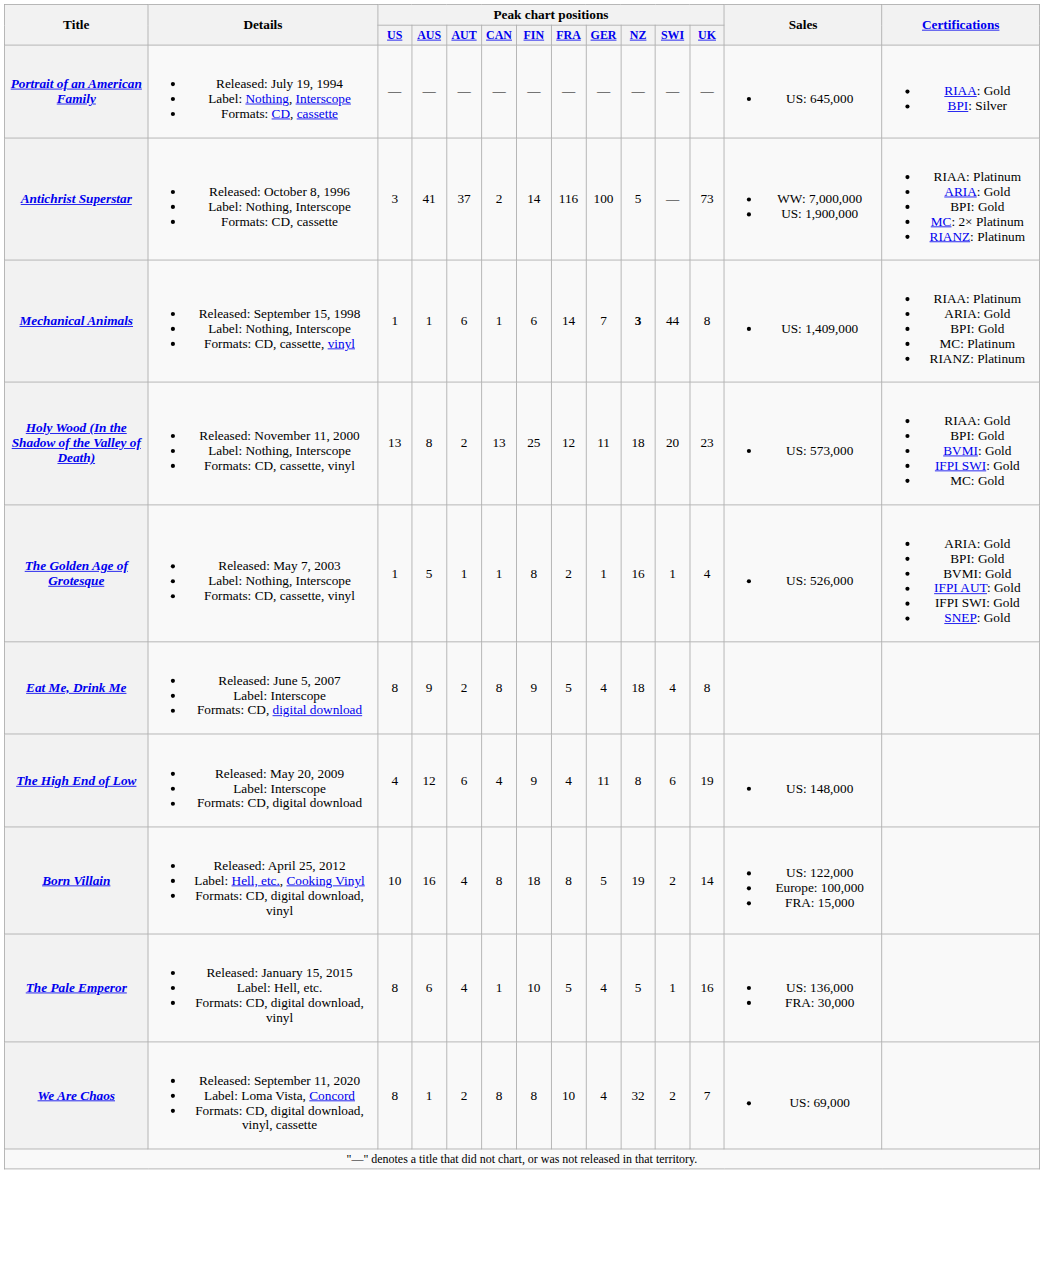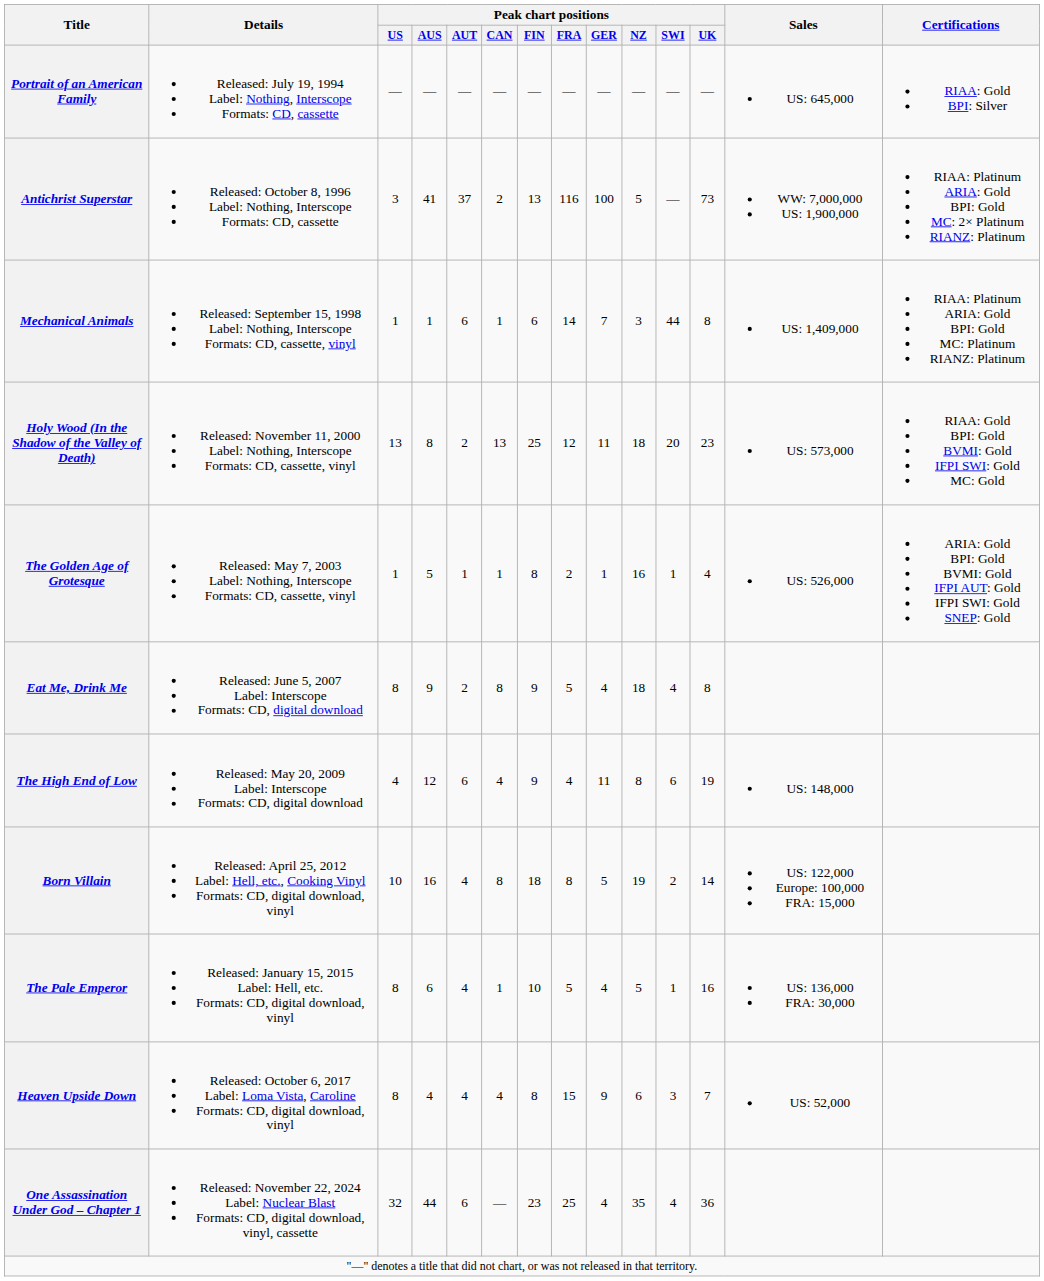 <table class="wikitable plainrowheaders" style="text-align:center; border:1">
 <tr>
 <th scope="col" rowspan="2" style="width:11em;">Title</th>
 <th scope="col" rowspan="2" style="width:18em;">Details</th>
 <th scope="col" colspan="10">Peak chart positions</th>
 <th scope="col" rowspan="2" style="width:12em;">Sales</th>
 <th scope="col" rowspan="2" style="width:12em;"><a href='#'>Certifications</a></th>
 </tr>
 <tr>
 <th scope="col" style="width:2.5em; font-size:90%;"><a href='#'>US</a><br></th>
 <th scope="col" style="width:2.5em; font-size:90%;"><a href='#'>AUS</a><br></th>
 <th scope="col" style="width:2.5em; font-size:90%;"><a href='#'>AUT</a><br></th>
 <th scope="col" style="width:2.5em; font-size:90%;"><a href='#'>CAN</a><br></th>
 <th scope="col" style="width:2.5em; font-size:90%;"><a href='#'>FIN</a><br></th>
 <th scope="col" style="width:2.5em; font-size:90%;"><a href='#'>FRA</a><br></th>
 <th scope="col" style="width:2.5em; font-size:90%;"><a href='#'>GER</a><br></th>
 <th scope="col" style="width:2.5em; font-size:90%;"><a href='#'>NZ</a><br></th>
 <th scope="col" style="width:2.5em; font-size:90%;"><a href='#'>SWI</a><br></th>
 <th scope="col" style="width:2.5em; font-size:90%;"><a href='#'>UK</a><br></th>
 </tr>
 <tr>
 <th scope="row"><em><a href='#'>Portrait of an American Family</a></em></th>
 <td><br><ul><li>Released: July 19, 1994</li><li>Label: <a href='#'>Nothing</a>, <a href='#'>Interscope</a></li><li>Formats: <a href='#'>CD</a>, <a href='#'>cassette</a></li></ul></td>
 <td>—</td>
 <td>—</td>
 <td>—</td>
 <td>—</td>
 <td>—</td>
 <td>—</td>
 <td>—</td>
 <td>—</td>
 <td>—</td>
 <td>—</td>
 <td><br><ul><li>US: 645,000</li></ul></td>
 <td><br><ul><li><a href='#'>RIAA</a>: Gold</li><li><a href='#'>BPI</a>: Silver</li></ul></td>
 </tr>
 <tr>
 <th scope="row"><em><a href='#'>Antichrist Superstar</a></em></th>
 <td><br><ul><li>Released: October 8, 1996</li><li>Label: Nothing, Interscope</li><li>Formats: CD, cassette</li></ul></td>
 <td>3</td>
 <td>41</td>
 <td>37</td>
 <td>2</td>
-<td>14</td>
+<td>13</td>
 <td>116</td>
 <td>100</td>
 <td>5</td>
 <td>—</td>
 <td>73</td>
 <td><br><ul><li>WW: 7,000,000</li><li>US: 1,900,000</li></ul></td>
 <td><br><ul><li>RIAA: Platinum</li><li><a href='#'>ARIA</a>: Gold</li><li>BPI: Gold</li><li><a href='#'>MC</a>: 2× Platinum</li><li><a href='#'>RIANZ</a>: Platinum</li></ul></td>
 </tr>
 <tr>
 <th scope="row"><em><a href='#'>Mechanical Animals</a></em></th>
 <td><br><ul><li>Released: September 15, 1998</li><li>Label: Nothing, Interscope</li><li>Formats: CD, cassette, <a href='#'>vinyl</a></li></ul></td>
 <td>1</td>
 <td>1</td>
 <td>6</td>
 <td>1</td>
 <td>6</td>
 <td>14</td>
 <td>7</td>
-<td><strong>3</strong></td>
+<td>3</td>
 <td>44</td>
 <td>8</td>
 <td><br><ul><li>US: 1,409,000</li></ul></td>
 <td><br><ul><li>RIAA: Platinum</li><li>ARIA: Gold</li><li>BPI: Gold</li><li>MC: Platinum</li><li>RIANZ: Platinum</li></ul></td>
 </tr>
 <tr>
 <th scope="row"><em><a href='#'>Holy Wood (In the Shadow of the Valley of Death)</a></em></th>
 <td><br><ul><li>Released: November 11, 2000</li><li>Label: Nothing, Interscope</li><li>Formats: CD, cassette, vinyl</li></ul></td>
 <td>13</td>
 <td>8</td>
 <td>2</td>
 <td>13</td>
 <td>25</td>
 <td>12</td>
 <td>11</td>
 <td>18</td>
 <td>20</td>
 <td>23</td>
 <td><br><ul><li>US: 573,000</li></ul></td>
 <td><br><ul><li>RIAA: Gold</li><li>BPI: Gold</li><li><a href='#'>BVMI</a>: Gold</li><li><a href='#'>IFPI SWI</a>: Gold</li><li>MC: Gold</li></ul></td>
 </tr>
 <tr>
 <th scope="row"><em><a href='#'>The Golden Age of Grotesque</a></em></th>
 <td><br><ul><li>Released: May 7, 2003</li><li>Label: Nothing, Interscope</li><li>Formats: CD, cassette, vinyl</li></ul></td>
 <td>1</td>
 <td>5</td>
 <td>1</td>
 <td>1</td>
 <td>8</td>
 <td>2</td>
 <td>1</td>
 <td>16</td>
 <td>1</td>
 <td>4</td>
 <td><br><ul><li>US: 526,000</li></ul></td>
 <td><br><ul><li>ARIA: Gold</li><li>BPI: Gold</li><li>BVMI: Gold</li><li><a href='#'>IFPI AUT</a>: Gold</li><li>IFPI SWI: Gold</li><li><a href='#'>SNEP</a>: Gold</li></ul></td>
 </tr>
 <tr>
 <th scope="row"><em><a href='#'>Eat Me, Drink Me</a></em></th>
 <td><br><ul><li>Released: June 5, 2007</li><li>Label: Interscope</li><li>Formats: CD, <a href='#'>digital download</a></li></ul></td>
 <td>8</td>
 <td>9</td>
 <td>2</td>
 <td>8</td>
 <td>9</td>
 <td>5</td>
 <td>4</td>
 <td>18</td>
 <td>4</td>
 <td>8</td>
 <td></td>
 <td></td>
 </tr>
 <tr>
 <th scope="row"><em><a href='#'>The High End of Low</a></em></th>
 <td><br><ul><li>Released: May 20, 2009</li><li>Label: Interscope</li><li>Formats: CD, digital download</li></ul></td>
 <td>4</td>
 <td>12</td>
 <td>6</td>
 <td>4</td>
 <td>9</td>
 <td>4</td>
 <td>11</td>
 <td>8</td>
 <td>6</td>
 <td>19</td>
 <td><br><ul><li>US: 148,000</li></ul></td>
 <td></td>
 </tr>
 <tr>
 <th scope="row"><em><a href='#'>Born Villain</a></em></th>
 <td><br><ul><li>Released: April 25, 2012</li><li>Label: <a href='#'>Hell, etc.</a>, <a href='#'>Cooking Vinyl</a></li><li>Formats: CD, digital download, vinyl</li></ul></td>
 <td>10</td>
 <td>16</td>
 <td>4</td>
 <td>8</td>
 <td>18</td>
 <td>8</td>
 <td>5</td>
 <td>19</td>
 <td>2</td>
 <td>14</td>
 <td><br><ul><li>US: 122,000</li><li>Europe: 100,000</li><li>FRA: 15,000</li></ul></td>
 <td></td>
 </tr>
 <tr>
 <th scope="row"><em><a href='#'>The Pale Emperor</a></em></th>
 <td><br><ul><li>Released: January 15, 2015</li><li>Label: Hell, etc.</li><li>Formats: CD, digital download, vinyl</li></ul></td>
 <td>8</td>
 <td>6</td>
 <td>4</td>
 <td>1</td>
 <td>10</td>
 <td>5</td>
 <td>4</td>
 <td>5</td>
 <td>1</td>
 <td>16</td>
 <td><br><ul><li>US: 136,000</li><li>FRA: 30,000</li></ul></td>
 <td></td>
 </tr>
 <tr>
-<th scope="row"><em><a href='#'>We Are Chaos</a></em></th>
-<td><br><ul><li>Released: September 11, 2020</li><li>Label: Loma Vista, <a href='#'>Concord</a></li><li>Formats: CD, digital download, vinyl, cassette</li></ul></td>
+<th scope="row"><em><a href='#'>Heaven Upside Down</a></em></th>
+<td><br><ul><li>Released: October 6, 2017</li><li>Label: <a href='#'>Loma Vista</a>, <a href='#'>Caroline</a></li><li>Formats: CD, digital download, vinyl</li></ul></td>
 <td>8</td>
-<td>1</td>
-<td>2</td>
+<td>4</td>
+<td>4</td>
+<td>4</td>
 <td>8</td>
-<td>8</td>
-<td>10</td>
+<td>15</td>
+<td>9</td>
+<td>6</td>
+<td>3</td>
+<td>7</td>
+<td><br><ul><li>US: 52,000</li></ul></td>
+<td></td>
+</tr>
+<tr>
+<th scope="row"><em><a href='#'>One Assassination Under God – Chapter 1</a></em></th>
+<td><br><ul><li>Released: November 22, 2024</li><li>Label: <a href='#'>Nuclear Blast</a></li><li>Formats: CD, digital download, vinyl, cassette</li></ul></td>
+<td>32</td>
+<td>44</td>
+<td>6</td>
+<td>—</td>
+<td>23</td>
+<td>25</td>
 <td>4</td>
-<td>32</td>
-<td>2</td>
-<td>7</td>
-<td><br><ul><li>US: 69,000</li></ul></td>
+<td>35</td>
+<td>4</td>
+<td>36</td>
+<td></td>
 <td></td>
 </tr>
 <tr>
 <td colspan="14" style="font-size:90%">"—" denotes a title that did not chart, or was not released in that territory.</td>
 </tr>
 </table>
